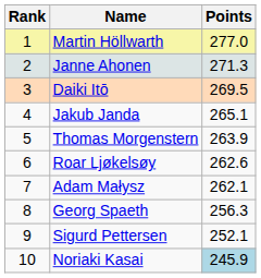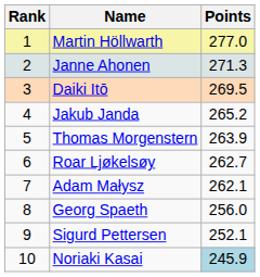 <table class="wikitable sortable">
 <tr>
 <th align=Center>Rank</th>
 <th>Name</th>
 <th>Points</th>
 </tr>
 <tr style="background:#F7F6A8">
 <td align=center>1</td>
 <td> <a href='#'>Martin Höllwarth</a></td>
 <td align=center>277.0</td>
 </tr>
 <tr style="background: #DCE5E5;">
 <td align=center>2</td>
 <td> <a href='#'>Janne Ahonen</a></td>
 <td align=center>271.3</td>
 </tr>
 <tr style="background: #FFDAB9;">
 <td align=center>3</td>
 <td> <a href='#'>Daiki Itō</a></td>
 <td align=center>269.5</td>
 </tr>
 <tr>
 <td align=center>4</td>
 <td> <a href='#'>Jakub Janda</a></td>
-<td align=center>265.1</td>
+<td align=center>265.2</td>
 </tr>
 <tr>
 <td align=center>5</td>
 <td> <a href='#'>Thomas Morgenstern</a></td>
 <td align=center>263.9</td>
 </tr>
 <tr>
 <td align=center>6</td>
 <td> <a href='#'>Roar Ljøkelsøy</a></td>
-<td align=center>262.6</td>
+<td align=center>262.7</td>
 </tr>
 <tr>
 <td align=center>7</td>
 <td> <a href='#'>Adam Małysz</a></td>
 <td align=center>262.1</td>
 </tr>
 <tr>
 <td align=center>8</td>
 <td> <a href='#'>Georg Spaeth</a></td>
-<td align=center>256.3</td>
+<td align=center>256.0</td>
 </tr>
 <tr>
 <td align=center>9</td>
 <td> <a href='#'>Sigurd Pettersen</a></td>
 <td align=center>252.1</td>
 </tr>
 <tr>
 <td align=center>10</td>
 <td> <a href='#'>Noriaki Kasai</a></td>
 <td align=center style="background: lightblue;">245.9</td>
 </tr>
 </table>
